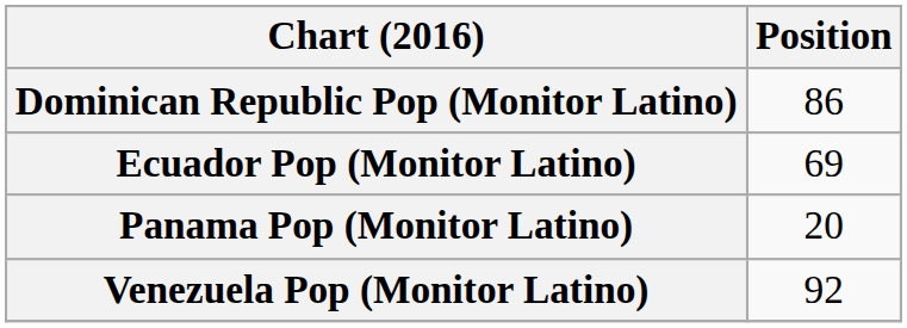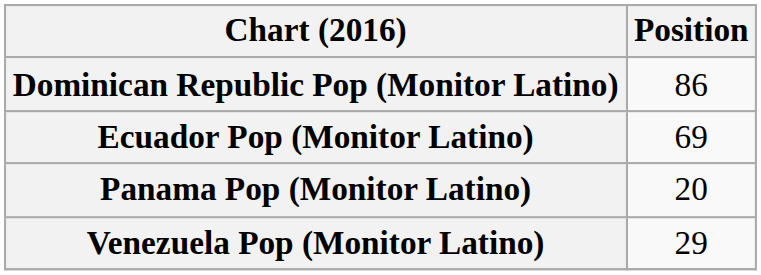 <table class="wikitable plainrowheaders sortable" style="text-align:center">
 <tr>
 <th scope="col">Chart (2016)</th>
 <th scope="col">Position</th>
 </tr>
 <tr>
 <th scope="row">Dominican  Republic Pop (Monitor Latino)</th>
 <td>86</td>
 </tr>
 <tr>
 <th scope="row">Ecuador Pop (Monitor Latino)</th>
 <td>69</td>
 </tr>
 <tr>
 <th scope="row">Panama Pop (Monitor Latino)</th>
 <td>20</td>
 </tr>
 <tr>
 <th scope="row">Venezuela Pop (Monitor Latino)</th>
-<td>92</td>
+<td>29</td>
 </tr>
 <tr>
 </tr>
 </table>
